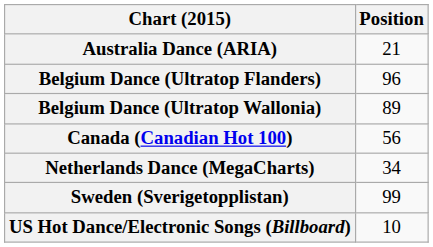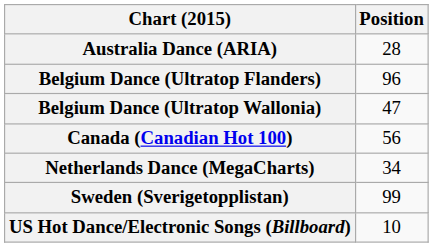 <table class="wikitable plainrowheaders sortable" style="text-align:center;">
 <tr>
 <th>Chart (2015)</th>
 <th>Position</th>
 </tr>
 <tr>
 <th scope="row">Australia Dance (ARIA)</th>
-<td>21</td>
+<td>28</td>
 </tr>
 <tr>
 <th scope="row">Belgium Dance (Ultratop Flanders)</th>
 <td>96</td>
 </tr>
 <tr>
 <th scope="row">Belgium Dance (Ultratop Wallonia)</th>
-<td>89</td>
+<td>47</td>
 </tr>
 <tr>
 <th scope="row">Canada (<a href='#'>Canadian Hot 100</a>)</th>
 <td>56</td>
 </tr>
 <tr>
 <th scope="row">Netherlands Dance (MegaCharts)</th>
 <td>34</td>
 </tr>
 <tr>
 <th scope="row">Sweden (Sverigetopplistan)</th>
 <td>99</td>
 </tr>
 <tr>
 <th scope="row">US Hot Dance/Electronic Songs (<em>Billboard</em>)</th>
 <td>10</td>
 </tr>
 </table>
